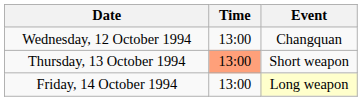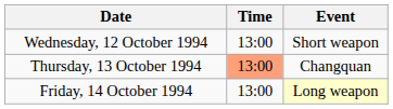 <table class = "wikitable" style="text-align:center;">
 <tr>
 <th width=220>Date</th>
 <th width=50>Time</th>
 <th width=100>Event</th>
 </tr>
 <tr>
 <td>Wednesday, 12 October 1994</td>
 <td>13:00</td>
-<td>Changquan</td>
+<td>Short weapon</td>
 </tr>
 <tr>
 <td>Thursday, 13 October 1994</td>
 <td style="background: lightsalmon;">13:00</td>
-<td>Short weapon</td>
+<td>Changquan</td>
 </tr>
 <tr>
 <td>Friday, 14 October 1994</td>
 <td>13:00</td>
 <td bgcolor=ffffcc>Long weapon</td>
 </tr>
 </table>
